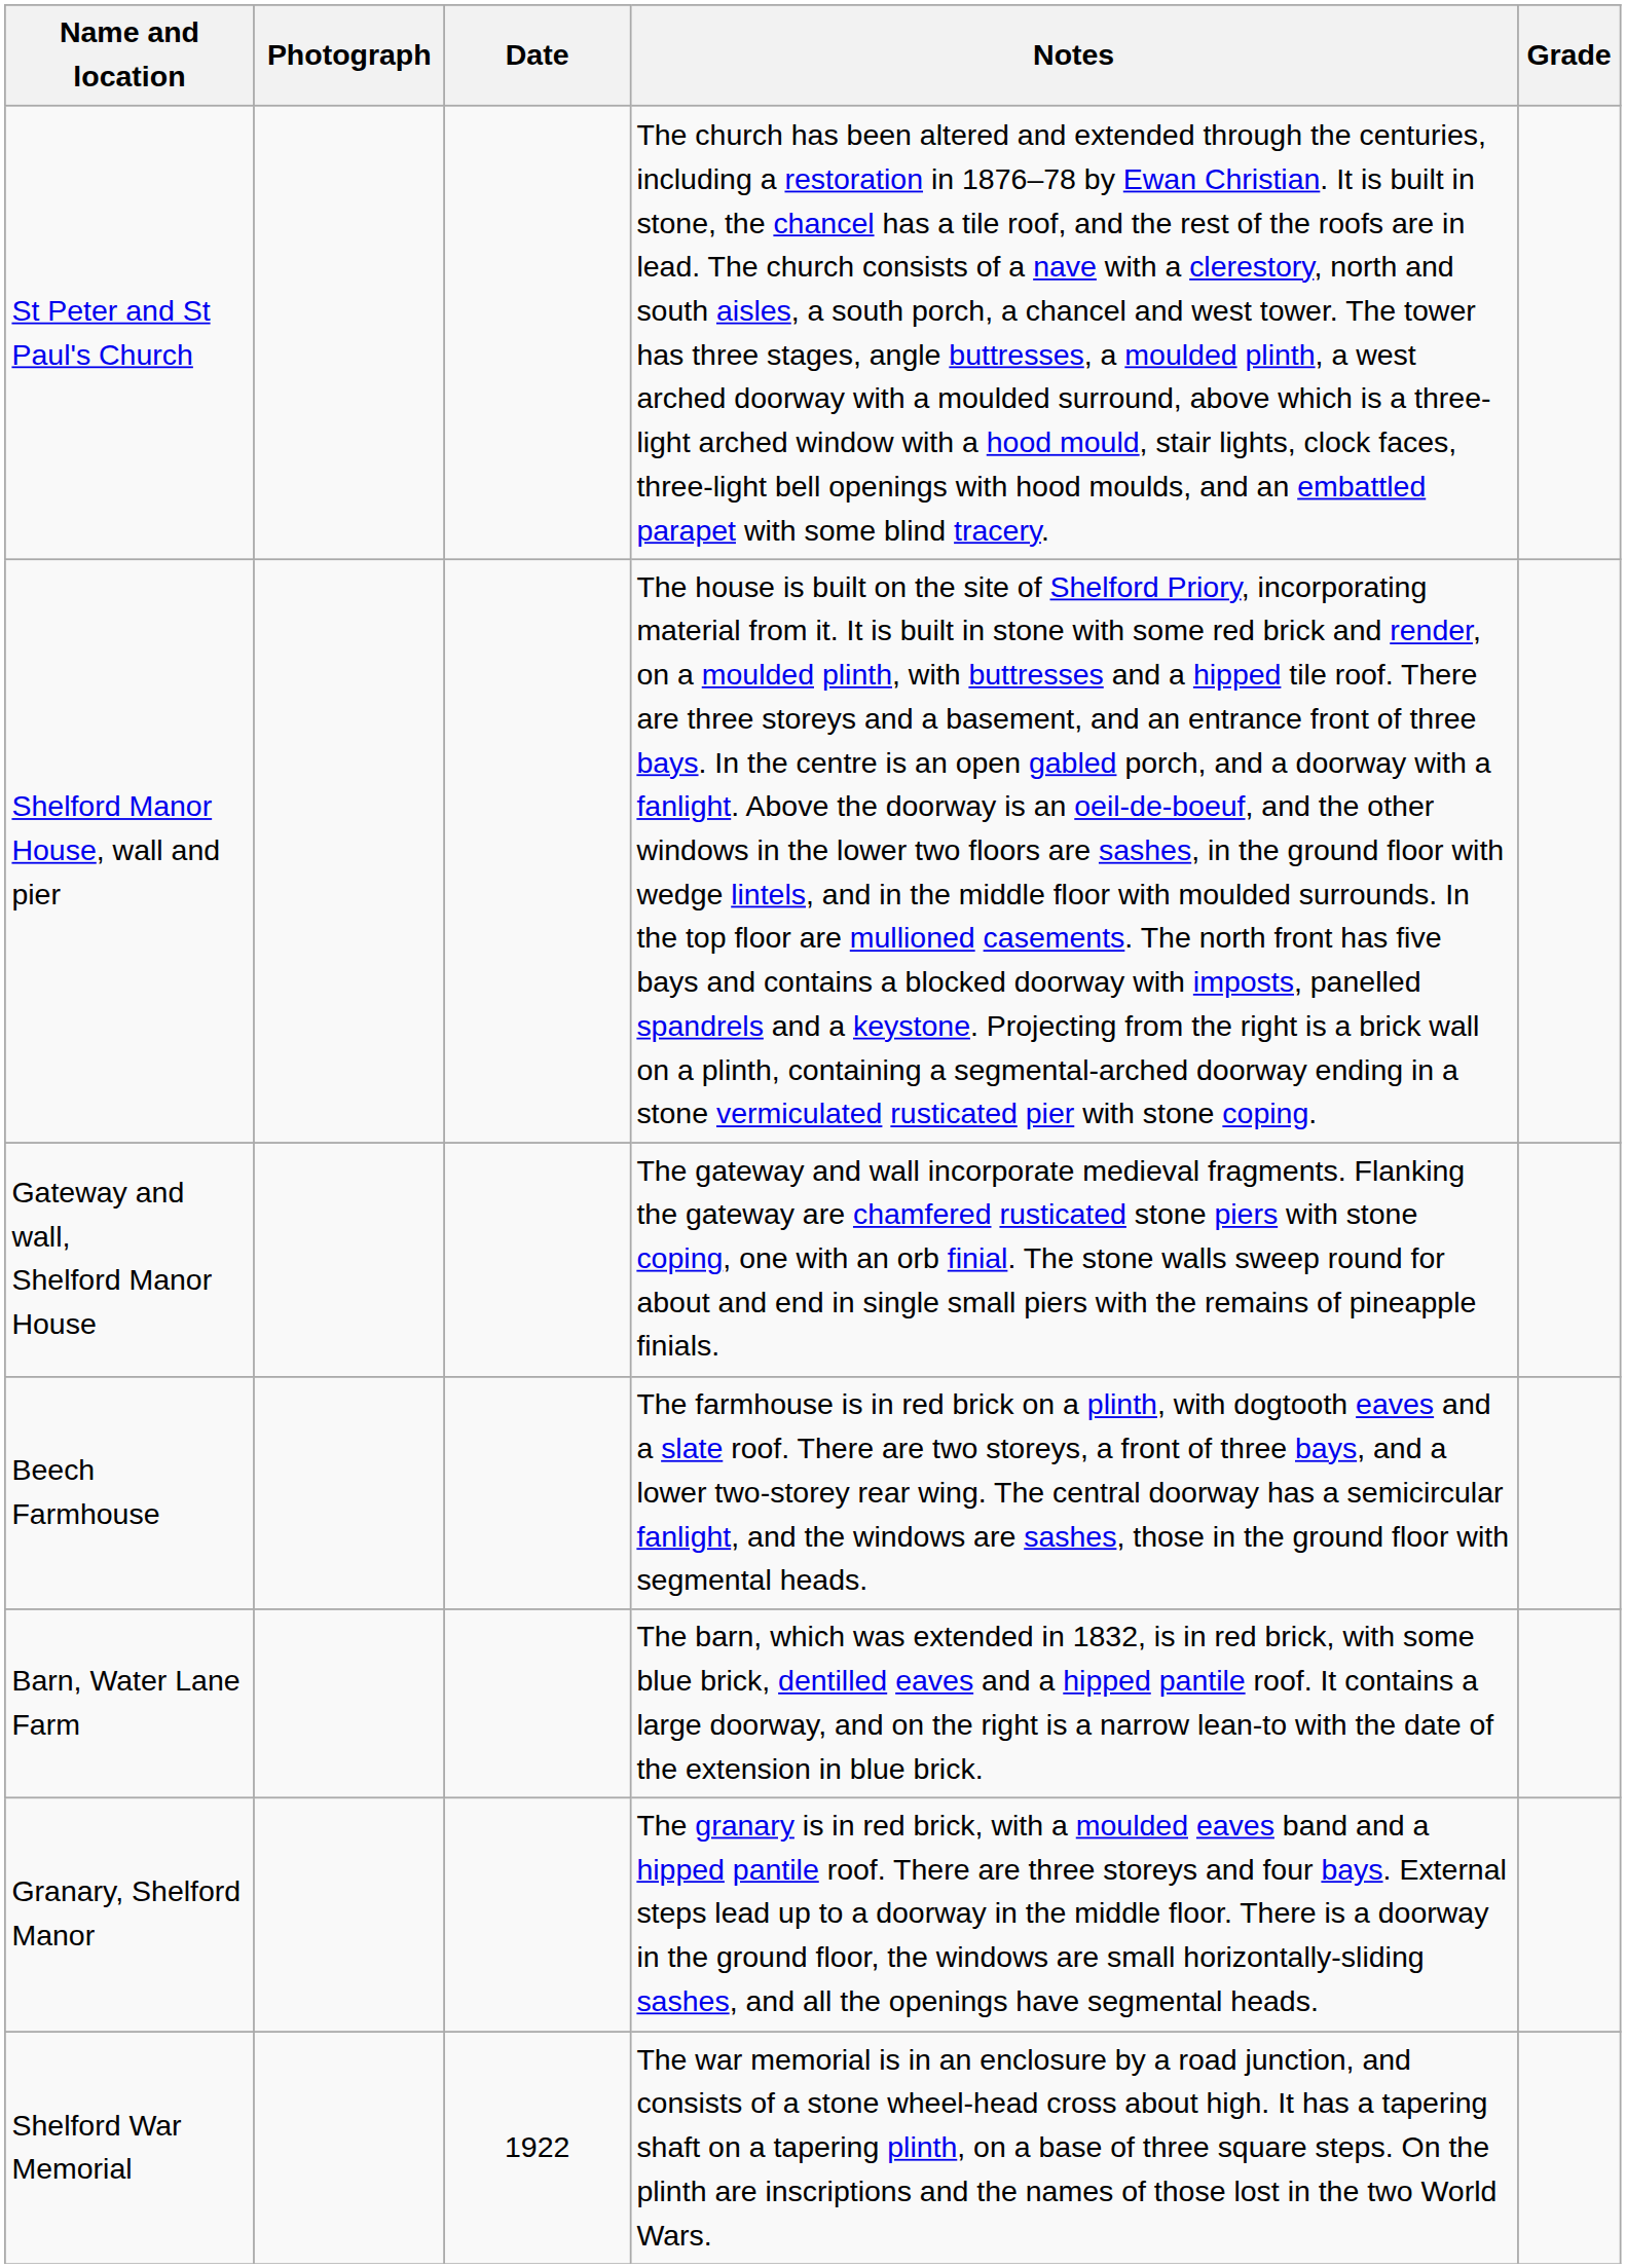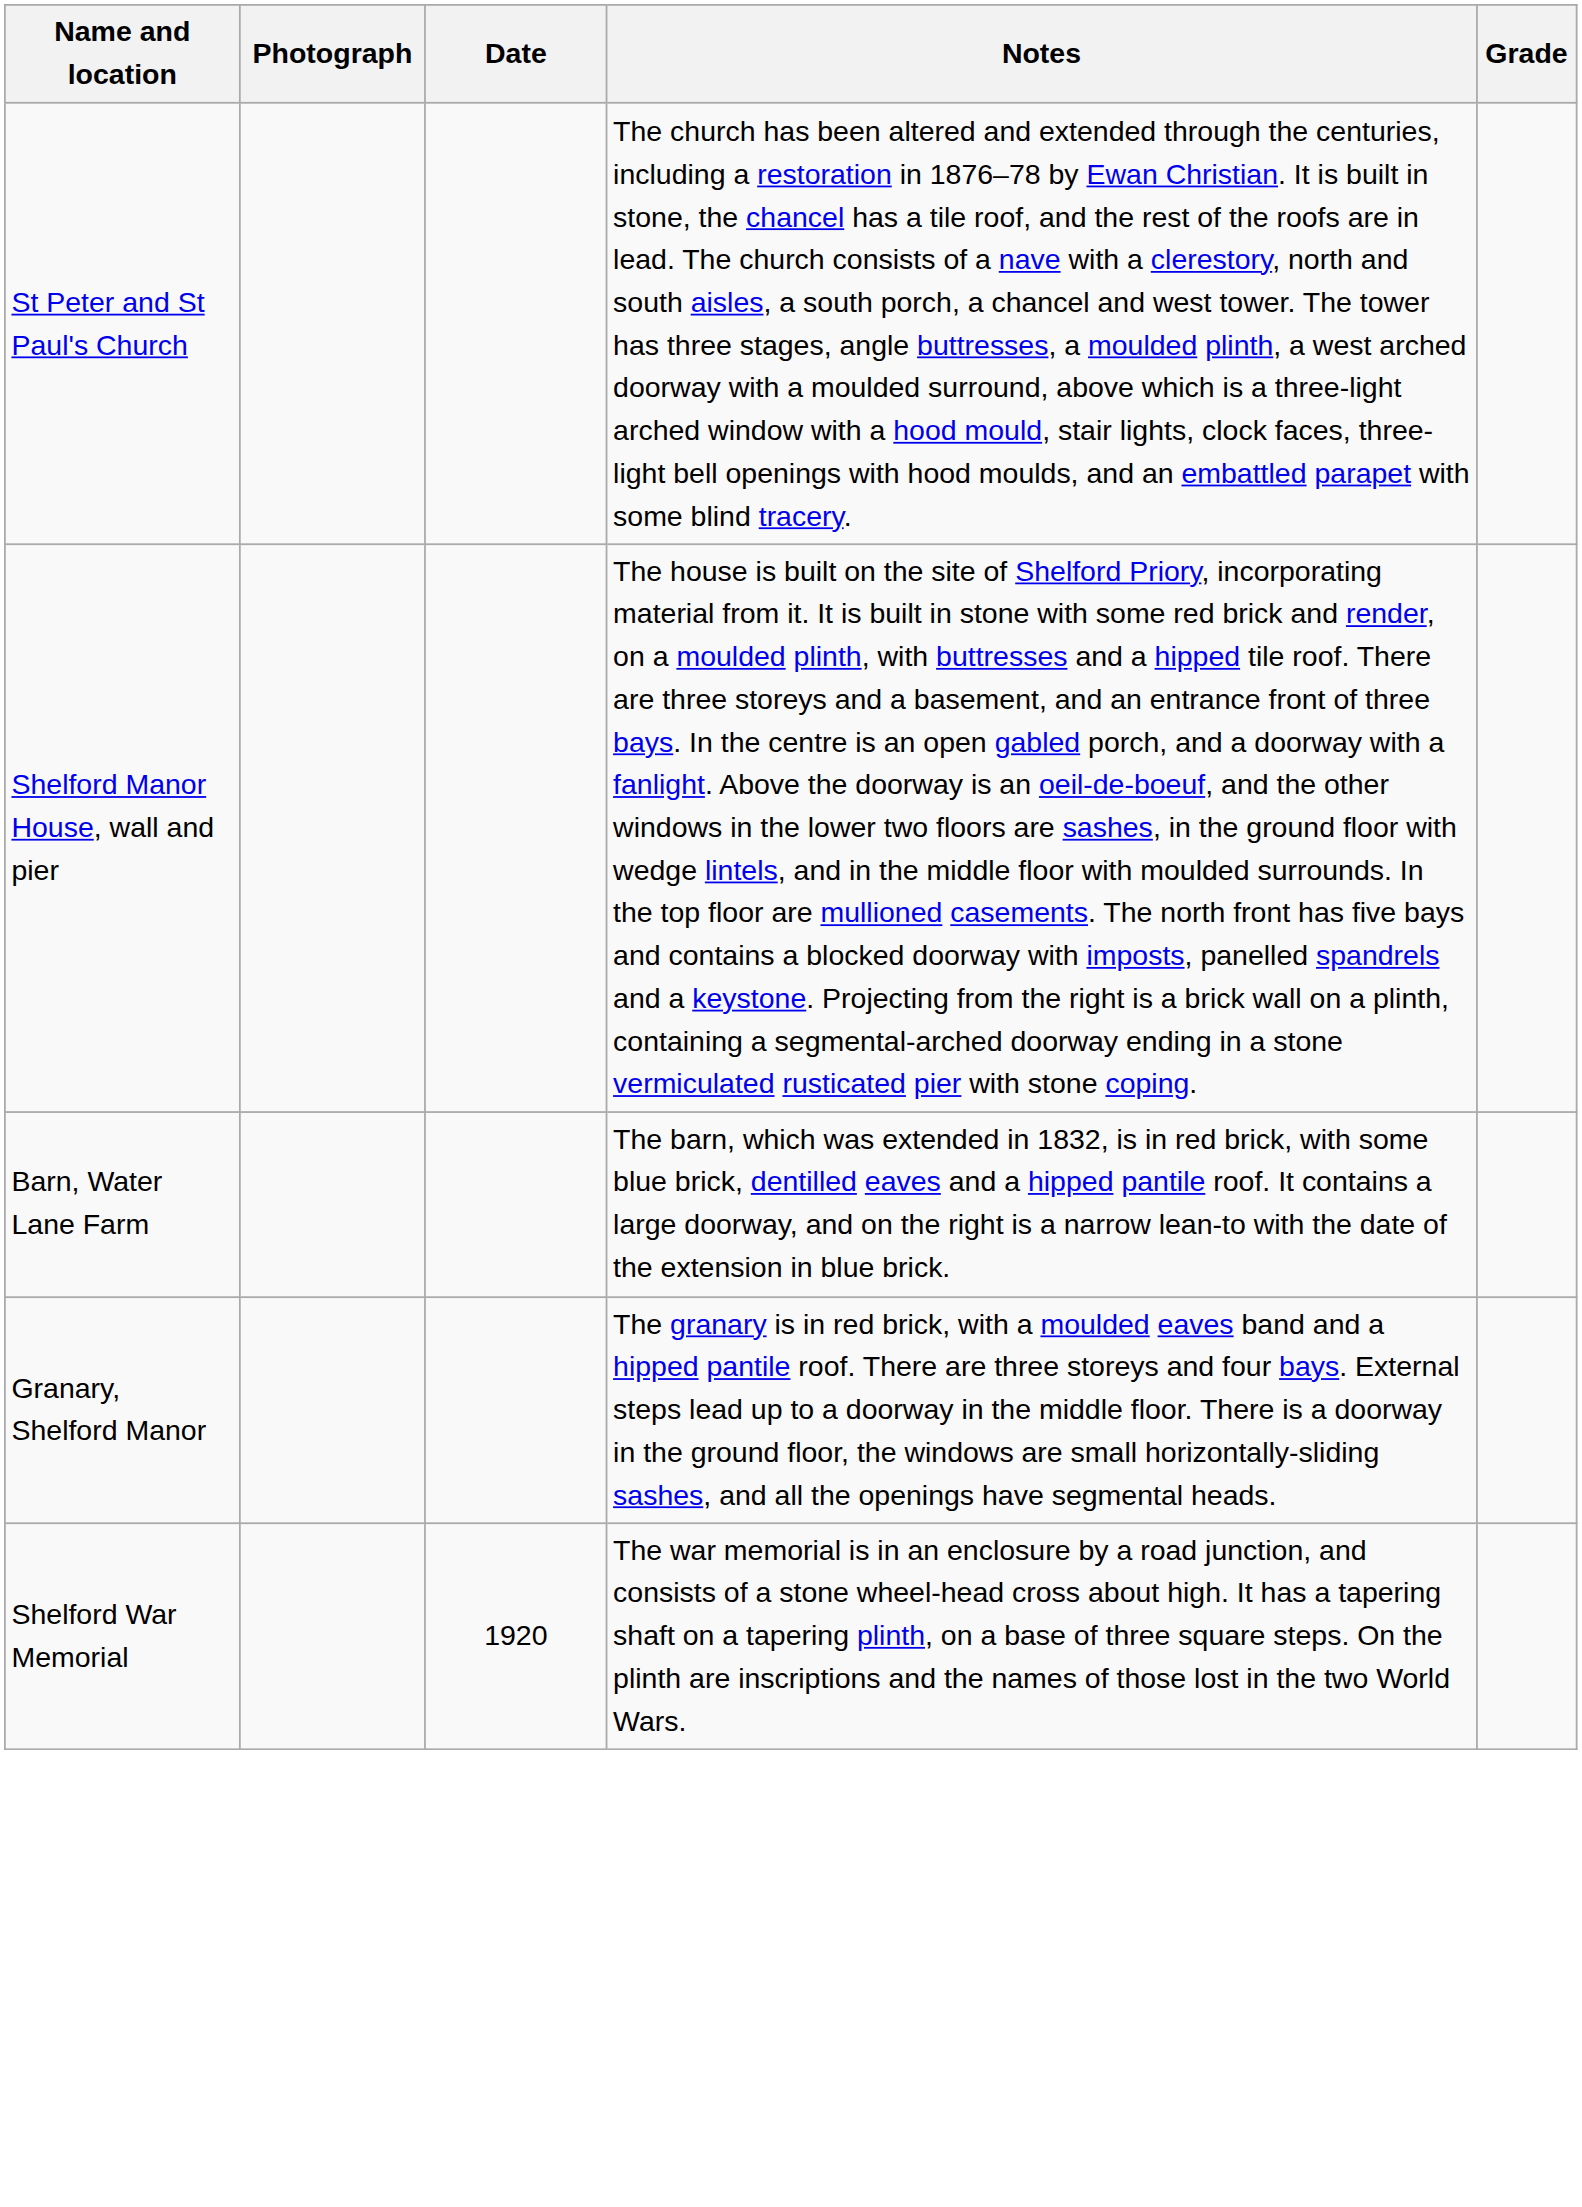 <table class="wikitable sortable plainrowheaders" style="width:100%; border:0px; text-align:left; line-height:150%">
 <tr>
 <th scope="col"  style="width:150px">Name and location</th>
 <th scope="col"  style="width:100px" class="unsortable">Photograph</th>
 <th scope="col"  style="width:120px">Date</th>
 <th scope="col"  style="width:650px" class="unsortable">Notes</th>
 <th scope="col"  style="width:50px">Grade</th>
 </tr>
 <tr>
 <td><a href='#'>St Peter and St Paul's Church</a><br><small></small></td>
 <td></td>
 <td align="center"></td>
 <td>The church has been altered and extended through the centuries, including a <a href='#'>restoration</a> in 1876–78 by <a href='#'>Ewan Christian</a>.  It is built in stone, the <a href='#'>chancel</a> has a tile roof, and the rest of the roofs are in lead.  The church consists of a <a href='#'>nave</a> with a <a href='#'>clerestory</a>, north and south <a href='#'>aisles</a>, a south porch, a chancel and west tower.  The tower has three stages, angle <a href='#'>buttresses</a>, a <a href='#'>moulded</a> <a href='#'>plinth</a>, a west arched doorway with a moulded surround, above which is a three-light arched window with a <a href='#'>hood mould</a>, stair lights, clock faces, three-light bell openings with hood moulds, and an <a href='#'>embattled</a> <a href='#'>parapet</a> with some blind <a href='#'>tracery</a>.</td>
 <td align="center" ></td>
 </tr>
 <tr>
 <td><a href='#'>Shelford Manor House</a>, wall and pier<br><small></small></td>
 <td></td>
 <td align="center"></td>
 <td>The house is built on the site of <a href='#'>Shelford Priory</a>, incorporating material from it.  It is built in stone with some red brick and <a href='#'>render</a>, on a <a href='#'>moulded</a> <a href='#'>plinth</a>, with <a href='#'>buttresses</a> and a <a href='#'>hipped</a> tile roof.   There are three storeys and a basement, and an entrance front of three <a href='#'>bays</a>.  In the centre is an open <a href='#'>gabled</a> porch, and a doorway with a <a href='#'>fanlight</a>.  Above the doorway is an <a href='#'>oeil-de-boeuf</a>, and the other windows in the lower two floors are <a href='#'>sashes</a>, in the ground floor with wedge <a href='#'>lintels</a>, and in the middle floor with moulded surrounds.  In the top floor are <a href='#'>mullioned</a> <a href='#'>casements</a>.  The north front has five bays and contains a blocked doorway with <a href='#'>imposts</a>, panelled <a href='#'>spandrels</a> and a <a href='#'>keystone</a>.  Projecting from the right is a brick wall on a plinth, containing a segmental-arched doorway ending in a stone <a href='#'>vermiculated</a> <a href='#'>rusticated</a> <a href='#'>pier</a> with stone <a href='#'>coping</a>.</td>
 <td align="center" ></td>
 </tr>
 <tr>
-<td>Gateway and wall,<br>Shelford Manor House<br><small></small></td>
-<td></td>
-<td align="center"></td>
-<td>The gateway and wall incorporate medieval fragments.  Flanking the gateway are <a href='#'>chamfered</a> <a href='#'>rusticated</a> stone <a href='#'>piers</a> with stone <a href='#'>coping</a>, one with an orb <a href='#'>finial</a>.  The stone walls sweep round for about  and end in single small piers with the remains of pineapple finials.</td>
-<td align="center" ></td>
-</tr>
-<tr>
-<td>Beech Farmhouse<br><small></small></td>
-<td></td>
-<td align="center"></td>
-<td>The farmhouse is in red brick on a <a href='#'>plinth</a>, with dogtooth <a href='#'>eaves</a> and a <a href='#'>slate</a> roof.  There are two storeys, a front of three <a href='#'>bays</a>, and a lower two-storey rear wing.  The central doorway has a semicircular <a href='#'>fanlight</a>, and the windows are <a href='#'>sashes</a>, those in the ground floor with segmental heads.</td>
-<td align="center" ></td>
-</tr>
-<tr>
 <td>Barn, Water Lane Farm<br><small></small></td>
 <td></td>
 <td align="center"></td>
 <td>The barn, which was extended in 1832, is in red brick, with some blue brick, <a href='#'>dentilled</a> <a href='#'>eaves</a> and a <a href='#'>hipped</a> <a href='#'>pantile</a> roof.  It contains a large doorway, and on the right is a narrow lean-to with the date of the extension in blue brick.</td>
 <td align="center" ></td>
 </tr>
 <tr>
 <td>Granary, Shelford Manor<br><small></small></td>
 <td></td>
 <td align="center"></td>
 <td>The <a href='#'>granary</a> is in red brick, with a <a href='#'>moulded</a> <a href='#'>eaves</a> band and a <a href='#'>hipped</a> <a href='#'>pantile</a> roof.  There are three storeys and four <a href='#'>bays</a>.  External steps lead up to a doorway in the middle floor.  There is a doorway in the ground floor, the windows are small horizontally-sliding <a href='#'>sashes</a>, and all the openings have segmental heads.</td>
 <td align="center" ></td>
 </tr>
 <tr>
 <td>Shelford War Memorial<br><small></small></td>
 <td></td>
-<td align="center">1922</td>
+<td align="center">1920</td>
 <td>The war memorial is in an enclosure by a road junction, and consists of a stone wheel-head cross about  high.  It has a tapering shaft on a tapering <a href='#'>plinth</a>, on a base of three square steps.  On the plinth are inscriptions and the names of those lost in the two World Wars.</td>
 <td align="center" ></td>
 </tr>
 <tr>
 </tr>
 </table>
